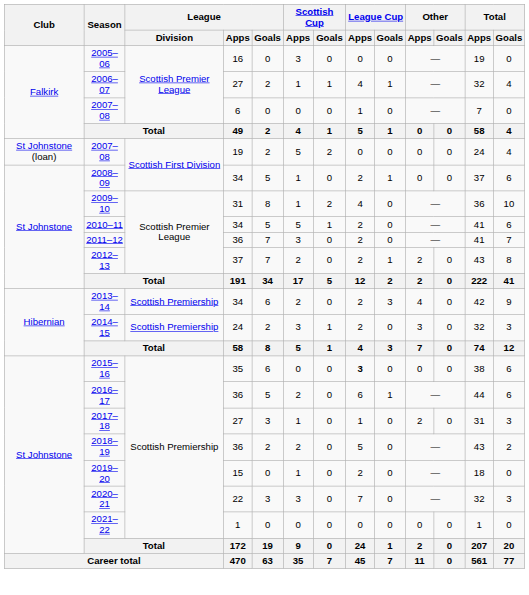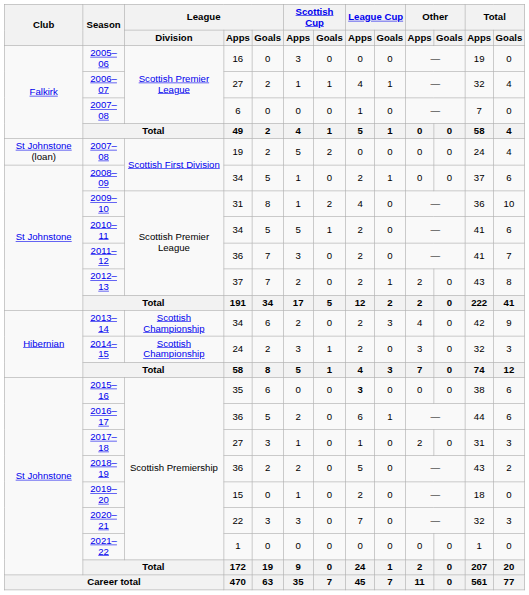 <table class="wikitable" style="text-align: center">
 <tr>
 <th rowspan="2">Club</th>
 <th rowspan="2">Season</th>
 <th colspan="3">League</th>
 <th colspan="2"><a href='#'>Scottish Cup</a></th>
 <th colspan="2"><a href='#'>League Cup</a></th>
 <th colspan="2">Other</th>
 <th colspan="2">Total</th>
 </tr>
 <tr>
 <th>Division</th>
 <th>Apps</th>
 <th>Goals</th>
 <th>Apps</th>
 <th>Goals</th>
 <th>Apps</th>
 <th>Goals</th>
 <th>Apps</th>
 <th>Goals</th>
 <th>Apps</th>
 <th>Goals</th>
 </tr>
 <tr>
 <td rowspan="4"><a href='#'>Falkirk</a></td>
 <td><a href='#'>2005–06</a></td>
 <td rowspan="3"><a href='#'>Scottish Premier League</a></td>
 <td>16</td>
 <td>0</td>
 <td>3</td>
 <td>0</td>
 <td>0</td>
 <td>0</td>
 <td colspan="2">—</td>
 <td>19</td>
 <td>0</td>
 </tr>
 <tr>
 <td><a href='#'>2006–07</a></td>
 <td>27</td>
 <td>2</td>
 <td>1</td>
 <td>1</td>
 <td>4</td>
 <td>1</td>
 <td colspan="2">—</td>
 <td>32</td>
 <td>4</td>
 </tr>
 <tr>
 <td><a href='#'>2007–08</a></td>
 <td>6</td>
 <td>0</td>
 <td>0</td>
 <td>0</td>
 <td>1</td>
 <td>0</td>
 <td colspan="2">—</td>
 <td>7</td>
 <td>0</td>
 </tr>
 <tr>
 <th colspan="2">Total</th>
 <th>49</th>
 <th>2</th>
 <th>4</th>
 <th>1</th>
 <th>5</th>
 <th>1</th>
 <th>0</th>
 <th>0</th>
 <th>58</th>
 <th>4</th>
 </tr>
 <tr>
 <td><a href='#'>St Johnstone</a> (loan)</td>
 <td><a href='#'>2007–08</a></td>
 <td rowspan="2"><a href='#'>Scottish First Division</a></td>
 <td>19</td>
 <td>2</td>
 <td>5</td>
 <td>2</td>
 <td>0</td>
 <td>0</td>
 <td>0</td>
 <td>0</td>
 <td>24</td>
 <td>4</td>
 </tr>
 <tr>
 <td rowspan="6"><a href='#'>St Johnstone</a></td>
 <td><a href='#'>2008–09</a></td>
 <td>34</td>
 <td>5</td>
 <td>1</td>
 <td>0</td>
 <td>2</td>
 <td>1</td>
 <td>0</td>
 <td>0</td>
 <td>37</td>
 <td>6</td>
 </tr>
 <tr>
 <td><a href='#'>2009–10</a></td>
 <td rowspan="4">Scottish Premier League</td>
 <td>31</td>
 <td>8</td>
 <td>1</td>
 <td>2</td>
 <td>4</td>
 <td>0</td>
 <td colspan="2">—</td>
 <td>36</td>
 <td>10</td>
 </tr>
 <tr>
 <td><a href='#'>2010–11</a></td>
 <td>34</td>
 <td>5</td>
 <td>5</td>
 <td>1</td>
 <td>2</td>
 <td>0</td>
 <td colspan="2">—</td>
 <td>41</td>
 <td>6</td>
 </tr>
 <tr>
 <td><a href='#'>2011–12</a></td>
 <td>36</td>
 <td>7</td>
 <td>3</td>
 <td>0</td>
 <td>2</td>
 <td>0</td>
 <td colspan="2">—</td>
 <td>41</td>
 <td>7</td>
 </tr>
 <tr>
 <td><a href='#'>2012–13</a></td>
 <td>37</td>
 <td>7</td>
 <td>2</td>
 <td>0</td>
 <td>2</td>
 <td>1</td>
 <td>2</td>
 <td>0</td>
 <td>43</td>
 <td>8</td>
 </tr>
 <tr>
 <th colspan="2">Total</th>
 <th>191</th>
 <th>34</th>
 <th>17</th>
 <th>5</th>
 <th>12</th>
 <th>2</th>
 <th>2</th>
 <th>0</th>
 <th>222</th>
 <th>41</th>
 </tr>
 <tr>
 <td rowspan="3"><a href='#'>Hibernian</a></td>
 <td><a href='#'>2013–14</a></td>
-<td><a href='#'>Scottish Premiership</a></td>
+<td><a href='#'>Scottish Championship</a></td>
 <td>34</td>
 <td>6</td>
 <td>2</td>
 <td>0</td>
 <td>2</td>
 <td>3</td>
 <td>4</td>
 <td>0</td>
 <td>42</td>
 <td>9</td>
 </tr>
 <tr>
 <td><a href='#'>2014–15</a></td>
-<td><a href='#'>Scottish Premiership</a></td>
+<td><a href='#'>Scottish Championship</a></td>
 <td>24</td>
 <td>2</td>
 <td>3</td>
 <td>1</td>
 <td>2</td>
 <td>0</td>
 <td>3</td>
 <td>0</td>
 <td>32</td>
 <td>3</td>
 </tr>
 <tr>
 <th colspan="2">Total</th>
 <th>58</th>
 <th>8</th>
 <th>5</th>
 <th>1</th>
 <th>4</th>
 <th>3</th>
 <th>7</th>
 <th>0</th>
 <th>74</th>
 <th>12</th>
 </tr>
 <tr>
 <td rowspan="8"><a href='#'>St Johnstone</a></td>
 <td><a href='#'>2015–16</a></td>
 <td rowspan="7">Scottish Premiership</td>
 <td>35</td>
 <td>6</td>
 <td>0</td>
 <td>0</td>
 <td><strong>3</strong></td>
 <td>0</td>
 <td>0</td>
 <td>0</td>
 <td>38</td>
 <td>6</td>
 </tr>
 <tr>
 <td><a href='#'>2016–17</a></td>
 <td>36</td>
 <td>5</td>
 <td>2</td>
 <td>0</td>
 <td>6</td>
 <td>1</td>
 <td colspan="2">—</td>
 <td>44</td>
 <td>6</td>
 </tr>
 <tr>
 <td><a href='#'>2017–18</a></td>
 <td>27</td>
 <td>3</td>
 <td>1</td>
 <td>0</td>
 <td>1</td>
 <td>0</td>
 <td>2</td>
 <td>0</td>
 <td>31</td>
 <td>3</td>
 </tr>
 <tr>
 <td><a href='#'>2018–19</a></td>
 <td>36</td>
 <td>2</td>
 <td>2</td>
 <td>0</td>
 <td>5</td>
 <td>0</td>
 <td colspan=2>—</td>
 <td>43</td>
 <td>2</td>
 </tr>
 <tr>
 <td><a href='#'>2019–20</a></td>
 <td>15</td>
 <td>0</td>
 <td>1</td>
 <td>0</td>
 <td>2</td>
 <td>0</td>
 <td colspan=2>—</td>
 <td>18</td>
 <td>0</td>
 </tr>
 <tr>
 <td><a href='#'>2020–21</a></td>
 <td>22</td>
 <td>3</td>
 <td>3</td>
 <td>0</td>
 <td>7</td>
 <td>0</td>
 <td colspan=2>—</td>
 <td>32</td>
 <td>3</td>
 </tr>
 <tr>
 <td><a href='#'>2021–22</a></td>
 <td>1</td>
 <td>0</td>
 <td>0</td>
 <td>0</td>
 <td>0</td>
 <td>0</td>
 <td>0</td>
 <td>0</td>
 <td>1</td>
 <td>0</td>
 </tr>
 <tr>
 <th colspan="2">Total</th>
 <th>172</th>
 <th>19</th>
 <th>9</th>
 <th>0</th>
 <th>24</th>
 <th>1</th>
 <th>2</th>
 <th>0</th>
 <th>207</th>
 <th>20</th>
 </tr>
 <tr>
 <th colspan="3">Career total</th>
 <th>470</th>
 <th>63</th>
 <th>35</th>
 <th>7</th>
 <th>45</th>
 <th>7</th>
 <th>11</th>
 <th>0</th>
 <th>561</th>
 <th>77</th>
 </tr>
 </table>
